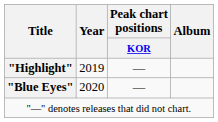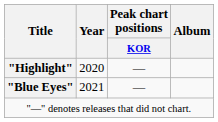 <table class="wikitable plainrowheaders" style="text-align:center;">
 <tr>
 <th scope="col" rowspan="2">Title</th>
 <th scope="col" rowspan="2">Year</th>
 <th scope="col" colspan="1">Peak chart <br> positions</th>
 <th scope="col" rowspan="2">Album</th>
 </tr>
 <tr>
 <th><small><a href='#'>KOR</a></small><br></th>
 </tr>
 <tr>
 <th scope="row">"Highlight"</th>
-<td>2019</td>
+<td>2020</td>
 <td>—</td>
 <td><em></em></td>
 </tr>
 <tr>
 <th scope="row">"Blue Eyes"</th>
-<td>2020</td>
+<td>2021</td>
 <td>—</td>
 <td><em></em></td>
 </tr>
 <tr>
 <td colspan="5" align="center"><small>"—" denotes releases that did not chart.</small></td>
 </tr>
 </table>
